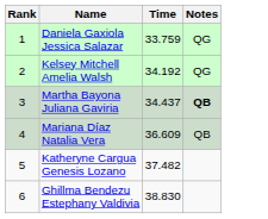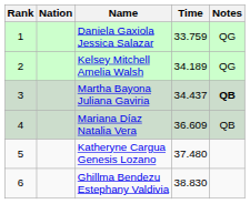 <table class="wikitable sortable" style="text-align:center">
 <tr>
 <th>Rank</th>
+<th>Nation</th>
 <th>Name</th>
 <th>Time</th>
 <th>Notes</th>
 </tr>
 <tr bgcolor=ccffcc>
 <td>1</td>
+<td align=left></td>
 <td align=left><a href='#'>Daniela Gaxiola</a><br><a href='#'>Jessica Salazar</a></td>
 <td>33.759</td>
 <td>QG</td>
 </tr>
 <tr bgcolor=ccffcc>
 <td>2</td>
+<td align=left></td>
 <td align=left><a href='#'>Kelsey Mitchell</a><br><a href='#'>Amelia Walsh</a></td>
-<td>34.192</td>
+<td>34.189</td>
 <td>QG</td>
 </tr>
 <tr bgcolor=ccddcc>
 <td>3</td>
+<td align=left></td>
 <td align=left><a href='#'>Martha Bayona</a><br><a href='#'>Juliana Gaviria</a></td>
 <td>34.437</td>
 <td><strong>QB</strong></td>
 </tr>
 <tr bgcolor=ccddcc>
 <td>4</td>
+<td align=left></td>
 <td align=left><a href='#'>Mariana Díaz</a><br><a href='#'>Natalia Vera</a></td>
 <td>36.609</td>
 <td>QB</td>
 </tr>
 <tr>
 <td>5</td>
+<td align=left></td>
 <td align=left><a href='#'>Katheryne Cargua</a><br><a href='#'>Genesis Lozano</a></td>
-<td>37.482</td>
+<td>37.480</td>
 <td></td>
 </tr>
 <tr>
 <td>6</td>
+<td align=left></td>
 <td align=left><a href='#'>Ghillma Bendezu</a><br><a href='#'>Estephany Valdivia </a></td>
 <td>38.830</td>
 <td></td>
 </tr>
 </table>
